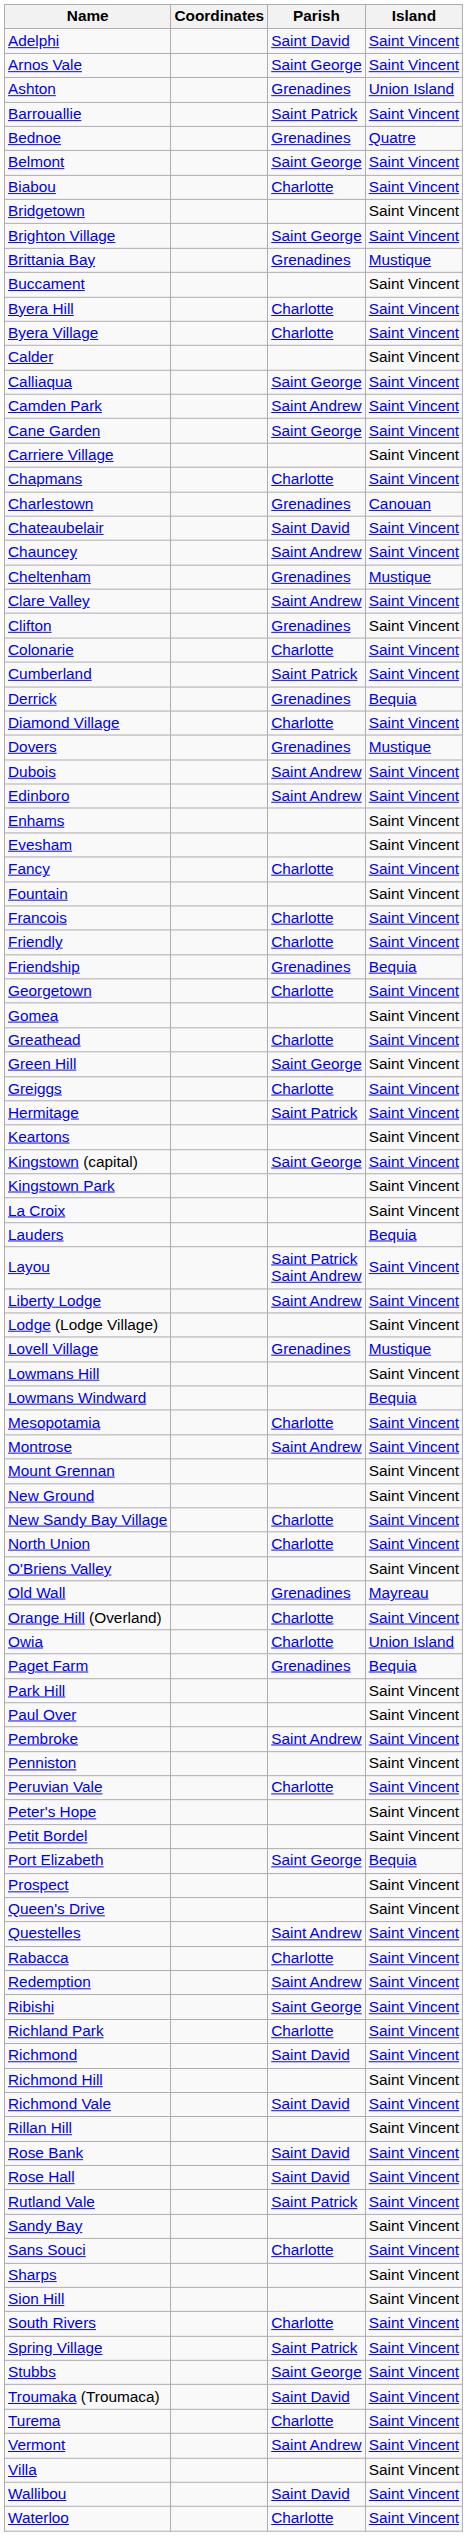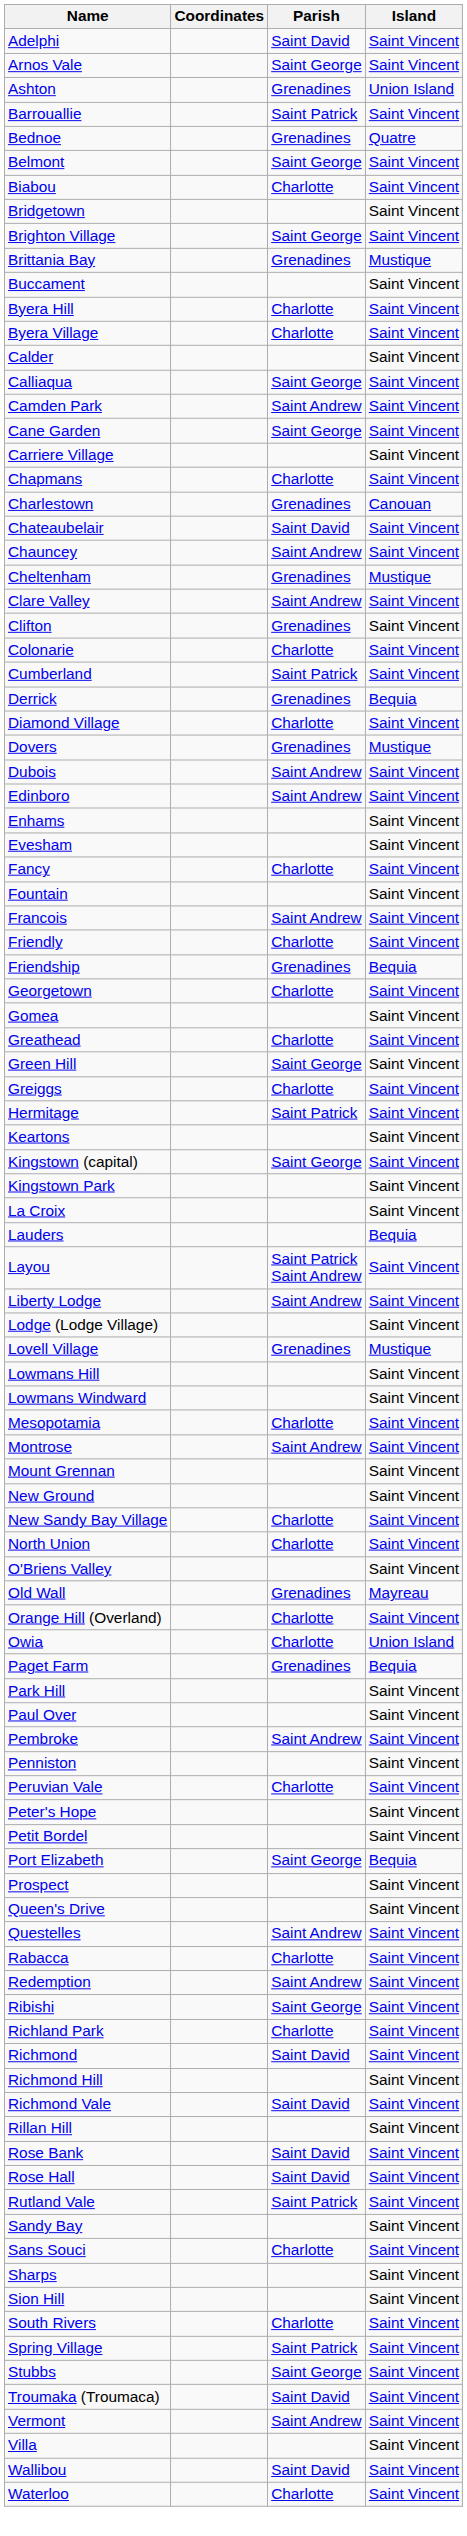 <table class="wikitable sortable">
 <tr>
 <th>Name</th>
 <th>Coordinates</th>
 <th>Parish</th>
 <th>Island</th>
 </tr>
 <tr>
 <td><a href='#'>Adelphi</a></td>
 <td> </td>
 <td><a href='#'>Saint David</a></td>
 <td><a href='#'>Saint Vincent</a></td>
 </tr>
 <tr>
 <td><a href='#'>Arnos Vale</a></td>
 <td> </td>
 <td><a href='#'>Saint George</a></td>
 <td><a href='#'>Saint Vincent</a></td>
 </tr>
 <tr>
 <td><a href='#'>Ashton</a></td>
 <td> </td>
 <td><a href='#'>Grenadines</a></td>
 <td><a href='#'>Union Island</a></td>
 </tr>
 <tr>
 <td><a href='#'>Barrouallie</a></td>
 <td> </td>
 <td><a href='#'>Saint Patrick</a></td>
 <td><a href='#'>Saint Vincent</a></td>
 </tr>
 <tr>
 <td><a href='#'>Bednoe</a></td>
 <td></td>
 <td><a href='#'>Grenadines</a></td>
 <td><a href='#'>Quatre</a></td>
 </tr>
 <tr>
 <td><a href='#'>Belmont</a></td>
 <td> </td>
 <td><a href='#'>Saint George</a></td>
 <td><a href='#'>Saint Vincent</a></td>
 </tr>
 <tr>
 <td><a href='#'>Biabou</a></td>
 <td> </td>
 <td><a href='#'>Charlotte</a></td>
 <td><a href='#'>Saint Vincent</a></td>
 </tr>
 <tr>
 <td><a href='#'>Bridgetown</a></td>
 <td></td>
 <td></td>
 <td>Saint Vincent</td>
 </tr>
 <tr>
 <td><a href='#'>Brighton Village</a></td>
 <td> </td>
 <td><a href='#'>Saint George</a></td>
 <td><a href='#'>Saint Vincent</a></td>
 </tr>
 <tr>
 <td><a href='#'>Brittania Bay</a></td>
 <td></td>
 <td><a href='#'>Grenadines</a></td>
 <td><a href='#'>Mustique</a></td>
 </tr>
 <tr>
 <td><a href='#'>Buccament</a></td>
 <td></td>
 <td></td>
 <td>Saint Vincent</td>
 </tr>
 <tr>
 <td><a href='#'>Byera Hill</a></td>
 <td></td>
 <td><a href='#'>Charlotte</a></td>
 <td><a href='#'>Saint Vincent</a></td>
 </tr>
 <tr>
 <td><a href='#'>Byera Village</a></td>
 <td></td>
 <td><a href='#'>Charlotte</a></td>
 <td><a href='#'>Saint Vincent</a></td>
 </tr>
 <tr>
 <td><a href='#'>Calder</a></td>
 <td></td>
 <td></td>
 <td>Saint Vincent</td>
 </tr>
 <tr>
 <td><a href='#'>Calliaqua</a></td>
 <td> </td>
 <td><a href='#'>Saint George</a></td>
 <td><a href='#'>Saint Vincent</a></td>
 </tr>
 <tr>
 <td><a href='#'>Camden Park</a></td>
 <td> </td>
 <td><a href='#'>Saint Andrew</a></td>
 <td><a href='#'>Saint Vincent</a></td>
 </tr>
 <tr>
 <td><a href='#'>Cane Garden</a></td>
 <td></td>
 <td><a href='#'>Saint George</a></td>
 <td><a href='#'>Saint Vincent</a></td>
 </tr>
 <tr>
 <td><a href='#'>Carriere Village</a></td>
 <td></td>
 <td></td>
 <td>Saint Vincent</td>
 </tr>
 <tr>
 <td><a href='#'>Chapmans</a></td>
 <td></td>
 <td><a href='#'>Charlotte</a></td>
 <td><a href='#'>Saint Vincent</a></td>
 </tr>
 <tr>
 <td><a href='#'>Charlestown</a></td>
 <td> </td>
 <td><a href='#'>Grenadines</a></td>
 <td><a href='#'>Canouan</a></td>
 </tr>
 <tr>
 <td><a href='#'>Chateaubelair</a></td>
 <td> </td>
 <td><a href='#'>Saint David</a></td>
 <td><a href='#'>Saint Vincent</a></td>
 </tr>
 <tr>
 <td><a href='#'>Chauncey</a></td>
 <td></td>
 <td><a href='#'>Saint Andrew</a></td>
 <td><a href='#'>Saint Vincent</a></td>
 </tr>
 <tr>
 <td><a href='#'>Cheltenham</a></td>
 <td></td>
 <td><a href='#'>Grenadines</a></td>
 <td><a href='#'>Mustique</a></td>
 </tr>
 <tr>
 <td><a href='#'>Clare Valley</a></td>
 <td></td>
 <td><a href='#'>Saint Andrew</a></td>
 <td><a href='#'>Saint Vincent</a></td>
 </tr>
 <tr>
 <td><a href='#'>Clifton</a></td>
 <td> </td>
 <td><a href='#'>Grenadines</a></td>
 <td>Saint Vincent</td>
 </tr>
 <tr>
 <td><a href='#'>Colonarie</a></td>
 <td></td>
 <td><a href='#'>Charlotte</a></td>
 <td><a href='#'>Saint Vincent</a></td>
 </tr>
 <tr>
 <td><a href='#'>Cumberland</a></td>
 <td> </td>
 <td><a href='#'>Saint Patrick</a></td>
 <td><a href='#'>Saint Vincent</a></td>
 </tr>
 <tr>
 <td><a href='#'>Derrick</a></td>
 <td></td>
 <td><a href='#'>Grenadines</a></td>
 <td><a href='#'>Bequia</a></td>
 </tr>
 <tr>
 <td><a href='#'>Diamond Village</a></td>
 <td></td>
 <td><a href='#'>Charlotte</a></td>
 <td><a href='#'>Saint Vincent</a></td>
 </tr>
 <tr>
 <td><a href='#'>Dovers</a></td>
 <td></td>
 <td><a href='#'>Grenadines</a></td>
 <td><a href='#'>Mustique</a></td>
 </tr>
 <tr>
 <td><a href='#'>Dubois</a></td>
 <td></td>
 <td><a href='#'>Saint Andrew</a></td>
 <td><a href='#'>Saint Vincent</a></td>
 </tr>
 <tr>
 <td><a href='#'>Edinboro</a></td>
 <td> </td>
 <td><a href='#'>Saint Andrew</a></td>
 <td><a href='#'>Saint Vincent</a></td>
 </tr>
 <tr>
 <td><a href='#'>Enhams</a></td>
 <td></td>
 <td></td>
 <td>Saint Vincent</td>
 </tr>
 <tr>
 <td><a href='#'>Evesham</a></td>
 <td></td>
 <td></td>
 <td>Saint Vincent</td>
 </tr>
 <tr>
 <td><a href='#'>Fancy</a></td>
 <td></td>
 <td><a href='#'>Charlotte</a></td>
 <td><a href='#'>Saint Vincent</a></td>
 </tr>
 <tr>
 <td><a href='#'>Fountain</a></td>
 <td></td>
 <td></td>
 <td>Saint Vincent</td>
 </tr>
 <tr>
 <td><a href='#'>Francois</a></td>
 <td></td>
-<td><a href='#'>Charlotte</a></td>
+<td><a href='#'>Saint Andrew</a></td>
 <td><a href='#'>Saint Vincent</a></td>
 </tr>
 <tr>
 <td><a href='#'>Friendly</a></td>
 <td></td>
 <td><a href='#'>Charlotte</a></td>
 <td><a href='#'>Saint Vincent</a></td>
 </tr>
 <tr>
 <td><a href='#'>Friendship</a></td>
 <td></td>
 <td><a href='#'>Grenadines</a></td>
 <td><a href='#'>Bequia</a></td>
 </tr>
 <tr>
 <td><a href='#'>Georgetown</a></td>
 <td></td>
 <td><a href='#'>Charlotte</a></td>
 <td><a href='#'>Saint Vincent</a></td>
 </tr>
 <tr>
 <td><a href='#'>Gomea</a></td>
 <td></td>
 <td></td>
 <td>Saint Vincent</td>
 </tr>
 <tr>
 <td><a href='#'>Greathead</a></td>
 <td></td>
 <td><a href='#'>Charlotte</a></td>
 <td><a href='#'>Saint Vincent</a></td>
 </tr>
 <tr>
 <td><a href='#'>Green Hill</a></td>
 <td></td>
 <td><a href='#'>Saint George</a></td>
 <td>Saint Vincent</td>
 </tr>
 <tr>
 <td><a href='#'>Greiggs</a></td>
 <td></td>
 <td><a href='#'>Charlotte</a></td>
 <td><a href='#'>Saint Vincent</a></td>
 </tr>
 <tr>
 <td><a href='#'>Hermitage</a></td>
 <td></td>
 <td><a href='#'>Saint Patrick</a></td>
 <td><a href='#'>Saint Vincent</a></td>
 </tr>
 <tr>
 <td><a href='#'>Keartons</a></td>
 <td></td>
 <td></td>
 <td>Saint Vincent</td>
 </tr>
 <tr>
 <td><a href='#'>Kingstown</a> (capital)</td>
 <td> </td>
 <td><a href='#'>Saint George</a></td>
 <td><a href='#'>Saint Vincent</a></td>
 </tr>
 <tr>
 <td><a href='#'>Kingstown Park</a></td>
 <td></td>
 <td></td>
 <td>Saint Vincent</td>
 </tr>
 <tr>
 <td><a href='#'>La Croix</a></td>
 <td></td>
 <td></td>
 <td>Saint Vincent</td>
 </tr>
 <tr>
 <td><a href='#'>Lauders</a></td>
 <td></td>
 <td></td>
 <td><a href='#'>Bequia</a></td>
 </tr>
 <tr>
 <td><a href='#'>Layou</a></td>
 <td> </td>
 <td><a href='#'>Saint Patrick</a><br><a href='#'>Saint Andrew</a></td>
 <td><a href='#'>Saint Vincent</a></td>
 </tr>
 <tr>
 <td><a href='#'>Liberty Lodge</a></td>
 <td></td>
 <td><a href='#'>Saint Andrew</a></td>
 <td><a href='#'>Saint Vincent</a></td>
 </tr>
 <tr>
 <td><a href='#'>Lodge</a> (Lodge Village)</td>
 <td></td>
 <td></td>
 <td>Saint Vincent</td>
 </tr>
 <tr>
 <td><a href='#'>Lovell Village</a></td>
 <td> </td>
 <td><a href='#'>Grenadines</a></td>
 <td><a href='#'>Mustique</a></td>
 </tr>
 <tr>
 <td><a href='#'>Lowmans Hill</a></td>
 <td></td>
 <td></td>
 <td>Saint Vincent</td>
 </tr>
 <tr>
 <td><a href='#'>Lowmans Windward</a></td>
 <td></td>
 <td></td>
-<td><a href='#'>Bequia</a></td>
+<td>Saint Vincent</td>
 </tr>
 <tr>
 <td><a href='#'>Mesopotamia</a></td>
 <td></td>
 <td><a href='#'>Charlotte</a></td>
 <td><a href='#'>Saint Vincent</a></td>
 </tr>
 <tr>
 <td><a href='#'>Montrose</a></td>
 <td></td>
 <td><a href='#'>Saint Andrew</a></td>
 <td><a href='#'>Saint Vincent</a></td>
 </tr>
 <tr>
 <td><a href='#'>Mount Grennan</a></td>
 <td></td>
 <td></td>
 <td>Saint Vincent</td>
 </tr>
 <tr>
 <td><a href='#'>New Ground</a></td>
 <td></td>
 <td></td>
 <td>Saint Vincent</td>
 </tr>
 <tr>
 <td><a href='#'>New Sandy Bay Village</a></td>
 <td> </td>
 <td><a href='#'>Charlotte</a></td>
 <td><a href='#'>Saint Vincent</a></td>
 </tr>
 <tr>
 <td><a href='#'>North Union</a></td>
 <td></td>
 <td><a href='#'>Charlotte</a></td>
 <td><a href='#'>Saint Vincent</a></td>
 </tr>
 <tr>
 <td><a href='#'>O'Briens Valley</a></td>
 <td></td>
 <td></td>
 <td>Saint Vincent</td>
 </tr>
 <tr>
 <td><a href='#'>Old Wall</a></td>
 <td> </td>
 <td><a href='#'>Grenadines</a></td>
 <td><a href='#'>Mayreau</a></td>
 </tr>
 <tr>
 <td><a href='#'>Orange Hill</a> (Overland)</td>
 <td></td>
 <td><a href='#'>Charlotte</a></td>
 <td><a href='#'>Saint Vincent</a></td>
 </tr>
 <tr>
 <td><a href='#'>Owia</a></td>
 <td> </td>
 <td><a href='#'>Charlotte</a></td>
 <td><a href='#'>Union Island</a></td>
 </tr>
 <tr>
 <td><a href='#'>Paget Farm</a></td>
 <td></td>
 <td><a href='#'>Grenadines</a></td>
 <td><a href='#'>Bequia</a></td>
 </tr>
 <tr>
 <td><a href='#'>Park Hill</a></td>
 <td></td>
 <td></td>
 <td>Saint Vincent</td>
 </tr>
 <tr>
 <td><a href='#'>Paul Over</a></td>
 <td></td>
 <td></td>
 <td>Saint Vincent</td>
 </tr>
 <tr>
 <td><a href='#'>Pembroke</a></td>
 <td></td>
 <td><a href='#'>Saint Andrew</a></td>
 <td><a href='#'>Saint Vincent</a></td>
 </tr>
 <tr>
 <td><a href='#'>Penniston</a></td>
 <td></td>
 <td></td>
 <td>Saint Vincent</td>
 </tr>
 <tr>
 <td><a href='#'>Peruvian Vale</a></td>
 <td> </td>
 <td><a href='#'>Charlotte</a></td>
 <td><a href='#'>Saint Vincent</a></td>
 </tr>
 <tr>
 <td><a href='#'>Peter's Hope</a></td>
 <td></td>
 <td></td>
 <td>Saint Vincent</td>
 </tr>
 <tr>
 <td><a href='#'>Petit Bordel</a></td>
 <td></td>
 <td></td>
 <td>Saint Vincent</td>
 </tr>
 <tr>
 <td><a href='#'>Port Elizabeth</a></td>
 <td> </td>
 <td><a href='#'>Saint George</a></td>
 <td><a href='#'>Bequia</a></td>
 </tr>
 <tr>
 <td><a href='#'>Prospect</a></td>
 <td></td>
 <td></td>
 <td>Saint Vincent</td>
 </tr>
 <tr>
 <td><a href='#'>Queen's Drive</a></td>
 <td></td>
 <td></td>
 <td>Saint Vincent</td>
 </tr>
 <tr>
 <td><a href='#'>Questelles</a></td>
 <td></td>
 <td><a href='#'>Saint Andrew</a></td>
 <td><a href='#'>Saint Vincent</a></td>
 </tr>
 <tr>
 <td><a href='#'>Rabacca</a></td>
 <td></td>
 <td><a href='#'>Charlotte</a></td>
 <td><a href='#'>Saint Vincent</a></td>
 </tr>
 <tr>
 <td><a href='#'>Redemption</a></td>
 <td></td>
 <td><a href='#'>Saint Andrew</a></td>
 <td><a href='#'>Saint Vincent</a></td>
 </tr>
 <tr>
 <td><a href='#'>Ribishi</a></td>
 <td> </td>
 <td><a href='#'>Saint George</a></td>
 <td><a href='#'>Saint Vincent</a></td>
 </tr>
 <tr>
 <td><a href='#'>Richland Park</a></td>
 <td></td>
 <td><a href='#'>Charlotte</a></td>
 <td><a href='#'>Saint Vincent</a></td>
 </tr>
 <tr>
 <td><a href='#'>Richmond</a></td>
 <td></td>
 <td><a href='#'>Saint David</a></td>
 <td><a href='#'>Saint Vincent</a></td>
 </tr>
 <tr>
 <td><a href='#'>Richmond Hill</a></td>
 <td></td>
 <td></td>
 <td>Saint Vincent</td>
 </tr>
 <tr>
 <td><a href='#'>Richmond Vale</a></td>
 <td> </td>
 <td><a href='#'>Saint David</a></td>
 <td><a href='#'>Saint Vincent</a></td>
 </tr>
 <tr>
 <td><a href='#'>Rillan Hill</a></td>
 <td></td>
 <td></td>
 <td>Saint Vincent</td>
 </tr>
 <tr>
 <td><a href='#'>Rose Bank</a></td>
 <td> </td>
 <td><a href='#'>Saint David</a></td>
 <td><a href='#'>Saint Vincent</a></td>
 </tr>
 <tr>
 <td><a href='#'>Rose Hall</a></td>
 <td> </td>
 <td><a href='#'>Saint David</a></td>
 <td><a href='#'>Saint Vincent</a></td>
 </tr>
 <tr>
 <td><a href='#'>Rutland Vale</a></td>
 <td></td>
 <td><a href='#'>Saint Patrick</a></td>
 <td><a href='#'>Saint Vincent</a></td>
 </tr>
 <tr>
 <td><a href='#'>Sandy Bay</a></td>
 <td></td>
 <td></td>
 <td>Saint Vincent</td>
 </tr>
 <tr>
 <td><a href='#'>Sans Souci</a></td>
 <td></td>
 <td><a href='#'>Charlotte</a></td>
 <td><a href='#'>Saint Vincent</a></td>
 </tr>
 <tr>
 <td><a href='#'>Sharps</a></td>
 <td></td>
 <td></td>
 <td>Saint Vincent</td>
 </tr>
 <tr>
 <td><a href='#'>Sion Hill</a></td>
 <td></td>
 <td></td>
 <td>Saint Vincent</td>
 </tr>
 <tr>
 <td><a href='#'>South Rivers</a></td>
 <td></td>
 <td><a href='#'>Charlotte</a></td>
 <td><a href='#'>Saint Vincent</a></td>
 </tr>
 <tr>
 <td><a href='#'>Spring Village</a></td>
 <td></td>
 <td><a href='#'>Saint Patrick</a></td>
 <td><a href='#'>Saint Vincent</a></td>
 </tr>
 <tr>
 <td><a href='#'>Stubbs</a></td>
 <td> </td>
 <td><a href='#'>Saint George</a></td>
 <td><a href='#'>Saint Vincent</a></td>
 </tr>
 <tr>
 <td><a href='#'>Troumaka</a> (Troumaca)</td>
 <td> </td>
 <td><a href='#'>Saint David</a></td>
 <td><a href='#'>Saint Vincent</a></td>
 </tr>
 <tr>
-<td><a href='#'>Turema</a></td>
-<td></td>
-<td><a href='#'>Charlotte</a></td>
-<td><a href='#'>Saint Vincent</a></td>
-</tr>
-<tr>
 <td><a href='#'>Vermont</a></td>
 <td></td>
 <td><a href='#'>Saint Andrew</a></td>
 <td><a href='#'>Saint Vincent</a></td>
 </tr>
 <tr>
 <td><a href='#'>Villa</a></td>
 <td></td>
 <td></td>
 <td>Saint Vincent</td>
 </tr>
 <tr>
 <td><a href='#'>Wallibou</a></td>
 <td></td>
 <td><a href='#'>Saint David</a></td>
 <td><a href='#'>Saint Vincent</a></td>
 </tr>
 <tr>
 <td><a href='#'>Waterloo</a></td>
 <td></td>
 <td><a href='#'>Charlotte</a></td>
 <td><a href='#'>Saint Vincent</a></td>
 </tr>
 </table>
